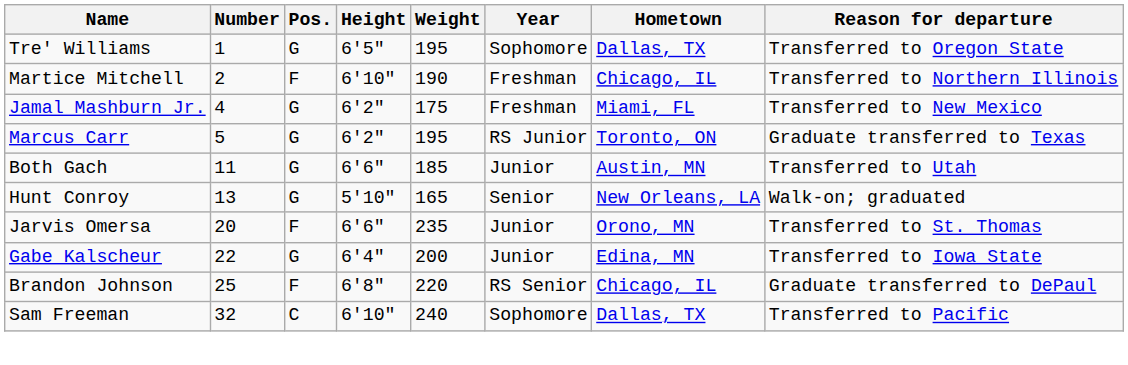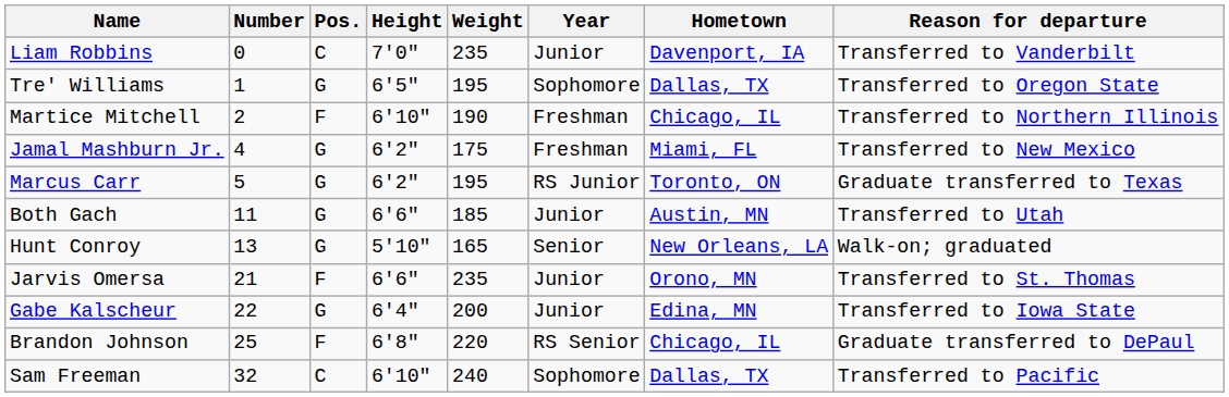 <table class="wikitable sortable" border="1">
 <tr>
 <th>Name</th>
 <th>Number</th>
 <th>Pos.</th>
 <th>Height</th>
 <th>Weight</th>
 <th>Year</th>
 <th>Hometown</th>
 <th class="unsortable">Reason for departure</th>
+</tr>
+<tr>
+<td><a href='#'>Liam Robbins</a></td>
+<td>0</td>
+<td>C</td>
+<td>7'0"</td>
+<td>235</td>
+<td>Junior</td>
+<td><a href='#'>Davenport, IA</a></td>
+<td>Transferred to <a href='#'>Vanderbilt</a></td>
 </tr>
 <tr>
 <td>Tre' Williams</td>
 <td>1</td>
 <td>G</td>
 <td>6'5"</td>
 <td>195</td>
 <td>Sophomore</td>
 <td><a href='#'>Dallas, TX</a></td>
 <td>Transferred to <a href='#'>Oregon State</a></td>
 </tr>
 <tr>
 <td>Martice Mitchell</td>
 <td>2</td>
 <td>F</td>
 <td>6'10"</td>
 <td>190</td>
 <td>Freshman</td>
 <td><a href='#'>Chicago, IL</a></td>
 <td>Transferred to <a href='#'>Northern Illinois</a></td>
 </tr>
 <tr>
 <td><a href='#'>Jamal Mashburn Jr.</a></td>
 <td>4</td>
 <td>G</td>
 <td>6'2"</td>
 <td>175</td>
 <td>Freshman</td>
 <td><a href='#'>Miami, FL</a></td>
 <td>Transferred to <a href='#'>New Mexico</a></td>
 </tr>
 <tr>
 <td><a href='#'>Marcus Carr</a></td>
 <td>5</td>
 <td>G</td>
 <td>6'2"</td>
 <td>195</td>
 <td>RS Junior</td>
 <td><a href='#'>Toronto, ON</a></td>
 <td>Graduate transferred to <a href='#'>Texas</a></td>
 </tr>
 <tr>
 <td>Both Gach</td>
 <td>11</td>
 <td>G</td>
 <td>6'6"</td>
 <td>185</td>
 <td>Junior</td>
 <td><a href='#'>Austin, MN</a></td>
 <td>Transferred to <a href='#'>Utah</a></td>
 </tr>
 <tr>
 <td>Hunt Conroy</td>
 <td>13</td>
 <td>G</td>
 <td>5'10"</td>
 <td>165</td>
 <td>Senior</td>
 <td><a href='#'>New Orleans, LA</a></td>
 <td>Walk-on; graduated</td>
 </tr>
 <tr>
 <td>Jarvis Omersa</td>
-<td>20</td>
+<td>21</td>
 <td>F</td>
 <td>6'6"</td>
 <td>235</td>
 <td>Junior</td>
 <td><a href='#'>Orono, MN</a></td>
 <td>Transferred to <a href='#'>St. Thomas</a></td>
 </tr>
 <tr>
 <td><a href='#'>Gabe Kalscheur</a></td>
 <td>22</td>
 <td>G</td>
 <td>6'4"</td>
 <td>200</td>
 <td>Junior</td>
 <td><a href='#'>Edina, MN</a></td>
 <td>Transferred to <a href='#'>Iowa State</a></td>
 </tr>
 <tr>
 <td>Brandon Johnson</td>
 <td>25</td>
 <td>F</td>
 <td>6'8"</td>
 <td>220</td>
 <td>RS Senior</td>
 <td><a href='#'>Chicago, IL</a></td>
 <td>Graduate transferred to <a href='#'>DePaul</a></td>
 </tr>
 <tr>
 <td>Sam Freeman</td>
 <td>32</td>
 <td>C</td>
 <td>6'10"</td>
 <td>240</td>
 <td>Sophomore</td>
 <td><a href='#'>Dallas, TX</a></td>
 <td>Transferred to <a href='#'>Pacific</a></td>
 </tr>
 </table>
